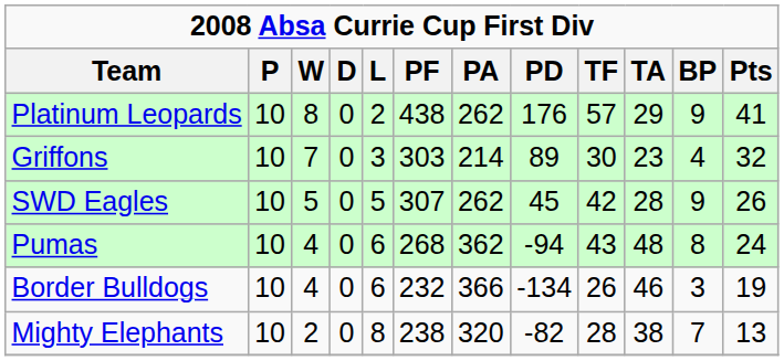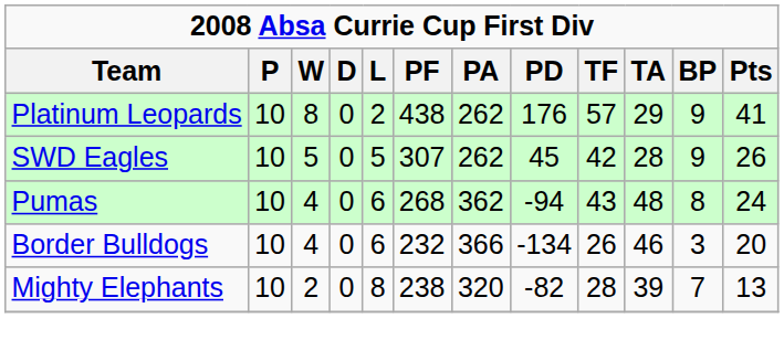 <table class="wikitable">
 <tr>
 <td colspan="12" align="center"><strong>2008 <a href='#'>Absa</a> Currie Cup First Div</strong></td>
 </tr>
 <tr bgcolor="#efefef">
 <th>Team</th>
 <th>P</th>
 <th>W</th>
 <th>D</th>
 <th>L</th>
 <th>PF</th>
 <th>PA</th>
 <th>PD</th>
 <th>TF</th>
 <th>TA</th>
 <th>BP</th>
 <th>Pts</th>
 </tr>
 <tr align="center" bgcolor="#ccffcc">
 <td align="left"><a href='#'>Platinum Leopards</a></td>
 <td>10</td>
 <td>8</td>
 <td>0</td>
 <td>2</td>
 <td>438</td>
 <td>262</td>
 <td>176</td>
 <td>57</td>
 <td>29</td>
 <td>9</td>
 <td>41</td>
-</tr>
-<tr align="center" bgcolor="#ccffcc">
-<td align="left"><a href='#'>Griffons</a></td>
-<td>10</td>
-<td>7</td>
-<td>0</td>
-<td>3</td>
-<td>303</td>
-<td>214</td>
-<td>89</td>
-<td>30</td>
-<td>23</td>
-<td>4</td>
-<td>32</td>
 </tr>
 <tr align="center" bgcolor="#ccffcc">
 <td align="left"><a href='#'>SWD Eagles</a></td>
 <td>10</td>
 <td>5</td>
 <td>0</td>
 <td>5</td>
 <td>307</td>
 <td>262</td>
 <td>45</td>
 <td>42</td>
 <td>28</td>
 <td>9</td>
 <td>26</td>
 </tr>
 <tr align="center" bgcolor="#ccffcc">
 <td align="left"><a href='#'>Pumas</a></td>
 <td>10</td>
 <td>4</td>
 <td>0</td>
 <td>6</td>
 <td>268</td>
 <td>362</td>
 <td>-94</td>
 <td>43</td>
 <td>48</td>
 <td>8</td>
 <td>24</td>
 </tr>
 <tr align="center">
 <td align="left"><a href='#'>Border Bulldogs</a></td>
 <td>10</td>
 <td>4</td>
 <td>0</td>
 <td>6</td>
 <td>232</td>
 <td>366</td>
 <td>-134</td>
 <td>26</td>
 <td>46</td>
 <td>3</td>
-<td>19</td>
+<td>20</td>
 </tr>
 <tr align="center">
 <td align="left"><a href='#'>Mighty Elephants</a></td>
 <td>10</td>
 <td>2</td>
 <td>0</td>
 <td>8</td>
 <td>238</td>
 <td>320</td>
 <td>-82</td>
 <td>28</td>
-<td>38</td>
+<td>39</td>
 <td>7</td>
 <td>13</td>
 </tr>
 <tr align="center">
 </tr>
 </table>
